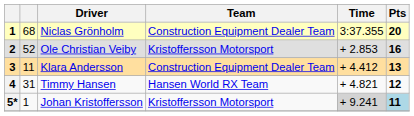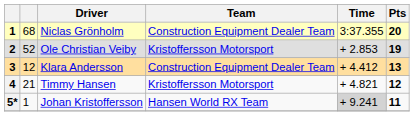 <table class="wikitable" style="font-size:95%">
 <tr>
 <th></th>
 <th></th>
 <th>Driver</th>
 <th>Team</th>
 <th>Time</th>
 <th>Pts</th>
 </tr>
 <tr>
 <th style="background:#ffffbf;">1</th>
 <td style="background:#ffffbf;">68</td>
 <td style="background:#ffffbf;"> <a href='#'>Niclas Grönholm</a></td>
 <td style="background:#ffffbf;"><a href='#'>Construction Equipment Dealer Team</a></td>
 <td style="background:#ffffbf;">3:37.355</td>
 <td style="background:#ffffbf;"><strong>20</strong></td>
 </tr>
 <tr>
 <th style="background:#dfdfdf;">2</th>
 <td style="background:#dfdfdf;">52</td>
 <td style="background:#dfdfdf;"> <a href='#'>Ole Christian Veiby</a></td>
 <td style="background:#dfdfdf;"><a href='#'>Kristoffersson Motorsport</a></td>
 <td style="background:#dfdfdf;">+ 2.853</td>
-<td style="background:#dfdfdf;"><strong>16</strong></td>
+<td style="background:#dfdfdf;"><strong>19</strong></td>
 </tr>
 <tr>
 <th style="background:#ffdf9f;">3</th>
-<td style="background:#ffdf9f;">11</td>
+<td style="background:#ffdf9f;">12</td>
 <td style="background:#ffdf9f;"> <a href='#'>Klara Andersson</a></td>
 <td style="background:#ffdf9f;"><a href='#'>Construction Equipment Dealer Team</a></td>
 <td style="background:#ffdf9f;">+ 4.412</td>
 <td style="background:#ffdf9f;"><strong>13</strong></td>
 </tr>
 <tr>
 <th>4</th>
-<td>31</td>
+<td>21</td>
 <td> <a href='#'>Timmy Hansen</a></td>
-<td><a href='#'>Hansen World RX Team</a></td>
+<td><a href='#'>Kristoffersson Motorsport</a></td>
 <td>+ 4.821</td>
 <td><strong>12</strong></td>
 </tr>
 <tr>
 <th>5*</th>
 <td>1</td>
 <td> <a href='#'>Johan Kristoffersson</a></td>
-<td><a href='#'>Kristoffersson Motorsport</a></td>
+<td><a href='#'>Hansen World RX Team</a></td>
 <td style="background: lightgrey;">+ 9.241</td>
-<td style="background: lightblue;"><strong>11</strong></td>
+<td><strong>11</strong></td>
 </tr>
 <tr>
 </tr>
 </table>
